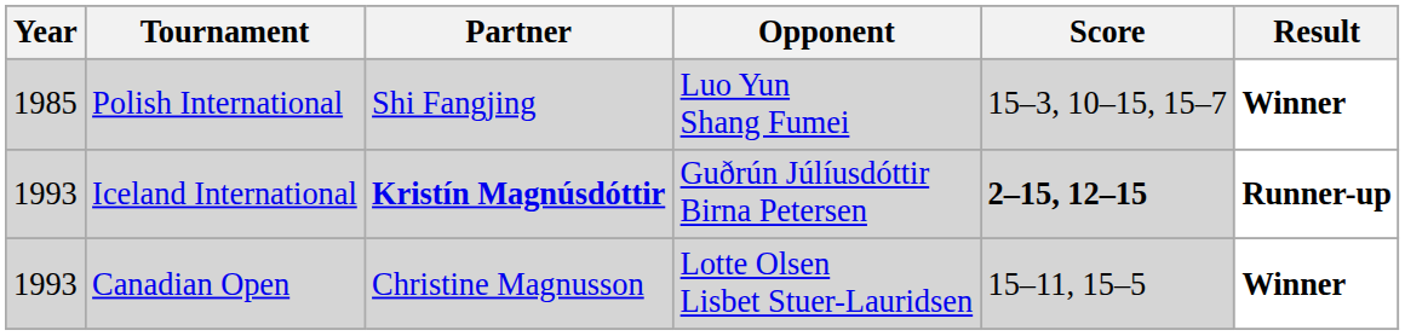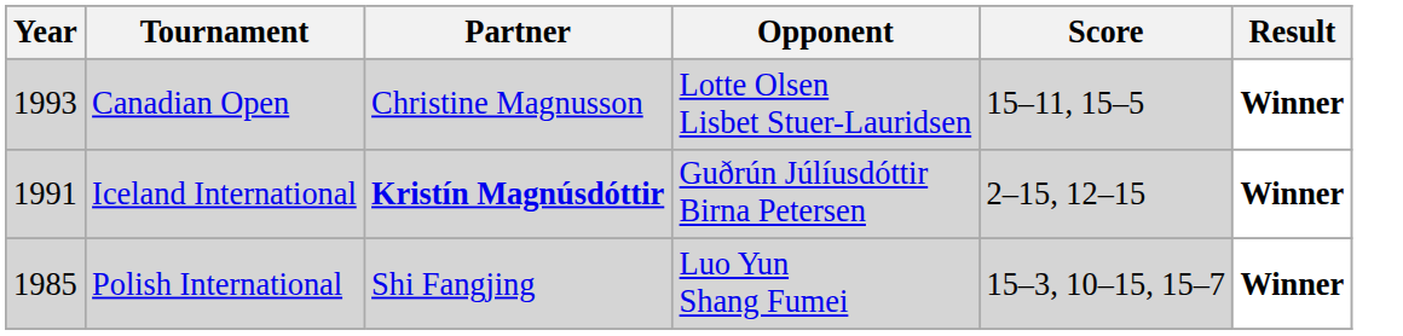 <table class="sortable wikitable" style="font-size: 90%;">
 <tr>
 <th>Year</th>
 <th>Tournament</th>
 <th>Partner</th>
 <th>Opponent</th>
 <th>Score</th>
 <th>Result</th>
 </tr>
 <tr style="background:#D5D5D5">
+<td align="center">1993</td>
+<td align="left"><a href='#'>Canadian Open</a></td>
+<td align="left"> <a href='#'>Christine Magnusson</a></td>
+<td align="left"> <a href='#'>Lotte Olsen</a> <br>  <a href='#'>Lisbet Stuer-Lauridsen</a></td>
+<td align="left">15–11, 15–5</td>
+<td style="text-align:left; background:white"> <strong>Winner</strong></td>
+</tr>
+<tr style="background:#D5D5D5">
+<td align="center">1991</td>
+<td align="left"><a href='#'>Iceland International</a></td>
+<td align="left"><strong> <a href='#'>Kristín Magnúsdóttir</a></strong></td>
+<td align="left"> <a href='#'>Guðrún Júlíusdóttir</a> <br>  <a href='#'>Birna Petersen</a></td>
+<td align="left">2–15, 12–15</td>
+<td style="text-align:left; background:white"> <strong>Winner</strong></td>
+</tr>
+<tr style="background:#D5D5D5">
 <td align="center">1985</td>
 <td align="left"><a href='#'>Polish International</a></td>
 <td align="left"> <a href='#'>Shi Fangjing</a></td>
 <td align="left"> <a href='#'>Luo Yun</a> <br>  <a href='#'>Shang Fumei</a></td>
 <td align="left">15–3, 10–15, 15–7</td>
 <td style="text-align:left; background:white"> <strong>Winner</strong></td>
 </tr>
-<tr style="background:#D5D5D5">
-<td align="center">1993</td>
-<td align="left"><a href='#'>Iceland International</a></td>
-<td align="left"><strong> <a href='#'>Kristín Magnúsdóttir</a></strong></td>
-<td align="left"> <a href='#'>Guðrún Júlíusdóttir</a> <br>  <a href='#'>Birna Petersen</a></td>
-<td align="left"><strong>2–15, 12–15</strong></td>
-<td style="text-align:left; background:white"> <strong>Runner-up</strong></td>
-</tr>
-<tr style="background:#D5D5D5">
-<td align="center">1993</td>
-<td align="left"><a href='#'>Canadian Open</a></td>
-<td align="left"> <a href='#'>Christine Magnusson</a></td>
-<td align="left"> <a href='#'>Lotte Olsen</a> <br>  <a href='#'>Lisbet Stuer-Lauridsen</a></td>
-<td align="left">15–11, 15–5</td>
-<td style="text-align:left; background:white"> <strong>Winner</strong></td>
-</tr>
 </table>
